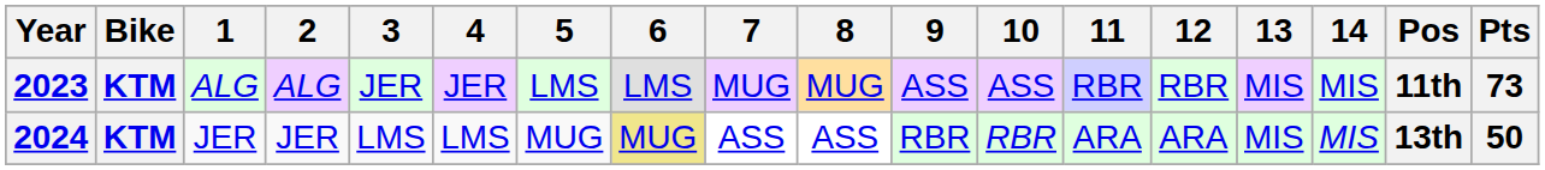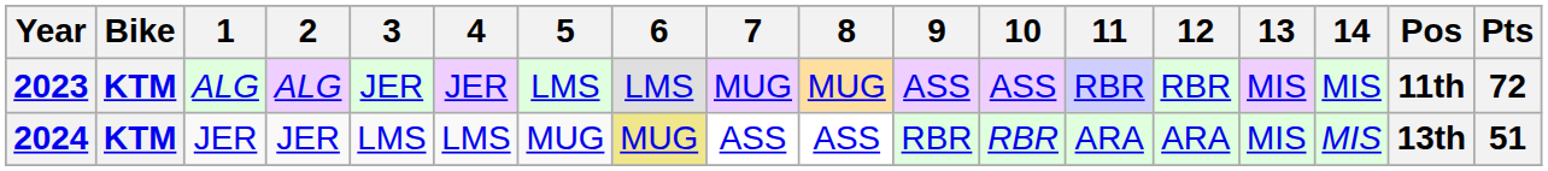 <table class="wikitable" style="text-align:center;">
 <tr>
 <th>Year</th>
 <th>Bike</th>
 <th>1</th>
 <th>2</th>
 <th>3</th>
 <th>4</th>
 <th>5</th>
 <th>6</th>
 <th>7</th>
 <th>8</th>
 <th>9</th>
 <th>10</th>
 <th>11</th>
 <th>12</th>
 <th>13</th>
 <th>14</th>
 <th>Pos</th>
 <th>Pts</th>
 </tr>
 <tr>
 <th><a href='#'>2023</a></th>
 <th><a href='#'>KTM</a></th>
 <td style="background:#dfffdf;"><em><a href='#'>ALG</a></em><br></td>
 <td style="background:#efcfff;"><em><a href='#'>ALG</a></em><br></td>
 <td style="background:#dfffdf;"><a href='#'>JER</a><br></td>
 <td style="background:#efcfff;"><a href='#'>JER</a><br></td>
 <td style="background:#dfffdf;"><a href='#'>LMS</a><br></td>
 <td style="background:#dfdfdf;"><a href='#'>LMS</a><br></td>
 <td style="background:#efcfff;"><a href='#'>MUG</a><br></td>
 <td style="background:#ffdf9f;"><a href='#'>MUG</a><br></td>
 <td style="background:#efcfff;"><a href='#'>ASS</a><br></td>
 <td style="background:#efcfff;"><a href='#'>ASS</a><br></td>
 <td style="background:#cfcfff;"><a href='#'>RBR</a><br></td>
 <td style="background:#dfffdf;"><a href='#'>RBR</a><br></td>
 <td style="background:#efcfff;"><a href='#'>MIS</a><br></td>
 <td style="background:#dfffdf;"><a href='#'>MIS</a><br></td>
 <th>11th</th>
-<th>73</th>
+<th>72</th>
 </tr>
 <tr>
 <th><a href='#'>2024</a></th>
 <th><a href='#'>KTM</a></th>
 <td><a href='#'>JER</a></td>
 <td><a href='#'>JER</a></td>
 <td><a href='#'>LMS</a></td>
 <td><a href='#'>LMS</a></td>
 <td><a href='#'>MUG</a></td>
 <td style="background: khaki;"><a href='#'>MUG</a></td>
 <td style="background:#ffffff;"><a href='#'>ASS</a><br></td>
 <td style="background:#ffffff;"><a href='#'>ASS</a><br></td>
 <td style="background:#dfffdf;"><a href='#'>RBR</a><br></td>
 <td style="background:#dfffdf;"><em><a href='#'>RBR</a></em><br></td>
 <td style="background:#dfffdf;"><a href='#'>ARA</a><br></td>
 <td style="background:#dfffdf;"><a href='#'>ARA</a><br></td>
 <td style="background:#dfffdf;"><a href='#'>MIS</a><br></td>
 <td style="background:#dfffdf;"><em><a href='#'>MIS</a></em><br></td>
 <th>13th</th>
-<th>50</th>
+<th>51</th>
 </tr>
 </table>
